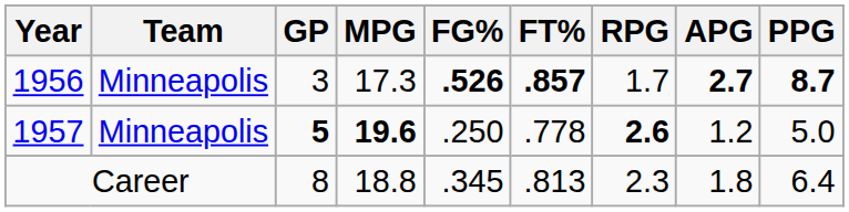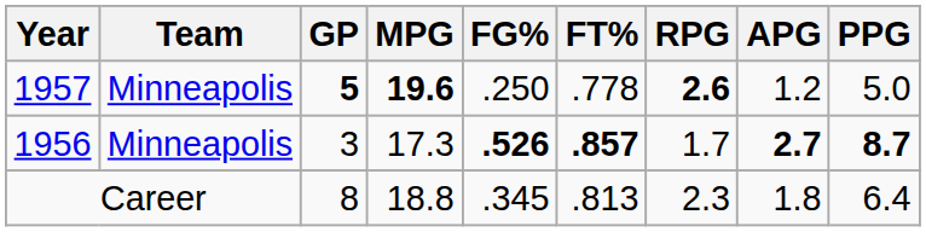 <table class="wikitable sortable" style="font-size:95%; text-align:right;">
 <tr>
 <th>Year</th>
 <th>Team</th>
 <th>GP</th>
 <th>MPG</th>
 <th>FG%</th>
 <th>FT%</th>
 <th>RPG</th>
 <th>APG</th>
 <th>PPG</th>
 </tr>
 <tr>
+<td style="text-align:left;"><a href='#'>1957</a></td>
+<td style="text-align:left;"><a href='#'>Minneapolis</a></td>
+<td><strong>5</strong></td>
+<td><strong>19.6</strong></td>
+<td>.250</td>
+<td>.778</td>
+<td><strong>2.6</strong></td>
+<td>1.2</td>
+<td>5.0</td>
+</tr>
+<tr>
 <td style="text-align:left;"><a href='#'>1956</a></td>
 <td style="text-align:left;"><a href='#'>Minneapolis</a></td>
 <td>3</td>
 <td>17.3</td>
 <td><strong>.526</strong></td>
 <td><strong>.857</strong></td>
 <td>1.7</td>
 <td><strong>2.7</strong></td>
 <td><strong>8.7</strong></td>
-</tr>
-<tr>
-<td style="text-align:left;"><a href='#'>1957</a></td>
-<td style="text-align:left;"><a href='#'>Minneapolis</a></td>
-<td><strong>5</strong></td>
-<td><strong>19.6</strong></td>
-<td>.250</td>
-<td>.778</td>
-<td><strong>2.6</strong></td>
-<td>1.2</td>
-<td>5.0</td>
 </tr>
 <tr class="sortbottom">
 <td style="text-align:center;" colspan="2">Career</td>
 <td>8</td>
 <td>18.8</td>
 <td>.345</td>
 <td>.813</td>
 <td>2.3</td>
 <td>1.8</td>
 <td>6.4</td>
 </tr>
 </table>
